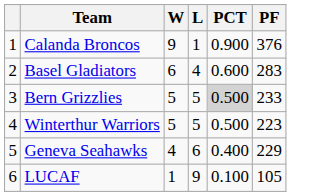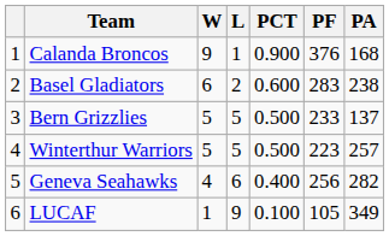 <table class="wikitable">
 <tr>
 <th></th>
 <th>Team</th>
 <th>W</th>
 <th>L</th>
 <th>PCT</th>
 <th>PF</th>
+<th>PA</th>
 </tr>
 <tr>
 <td>1</td>
 <td><a href='#'>Calanda Broncos</a></td>
 <td>9</td>
 <td>1</td>
 <td>0.900</td>
 <td>376</td>
+<td>168</td>
 </tr>
 <tr>
 <td>2</td>
 <td><a href='#'>Basel Gladiators</a></td>
 <td>6</td>
-<td>4</td>
+<td>2</td>
 <td>0.600</td>
 <td>283</td>
+<td>238</td>
 </tr>
 <tr>
 <td>3</td>
 <td><a href='#'>Bern Grizzlies</a></td>
 <td>5</td>
 <td>5</td>
-<td style="background: lightgrey;">0.500</td>
+<td>0.500</td>
 <td>233</td>
+<td>137</td>
 </tr>
 <tr>
 <td>4</td>
 <td><a href='#'>Winterthur Warriors</a></td>
 <td>5</td>
 <td>5</td>
 <td>0.500</td>
 <td>223</td>
+<td>257</td>
 </tr>
 <tr>
 <td>5</td>
 <td><a href='#'>Geneva Seahawks</a></td>
 <td>4</td>
 <td>6</td>
 <td>0.400</td>
-<td>229</td>
+<td>256</td>
+<td>282</td>
 </tr>
 <tr>
 <td>6</td>
 <td><a href='#'>LUCAF</a></td>
 <td>1</td>
 <td>9</td>
 <td>0.100</td>
 <td>105</td>
+<td>349</td>
 </tr>
 </table>
